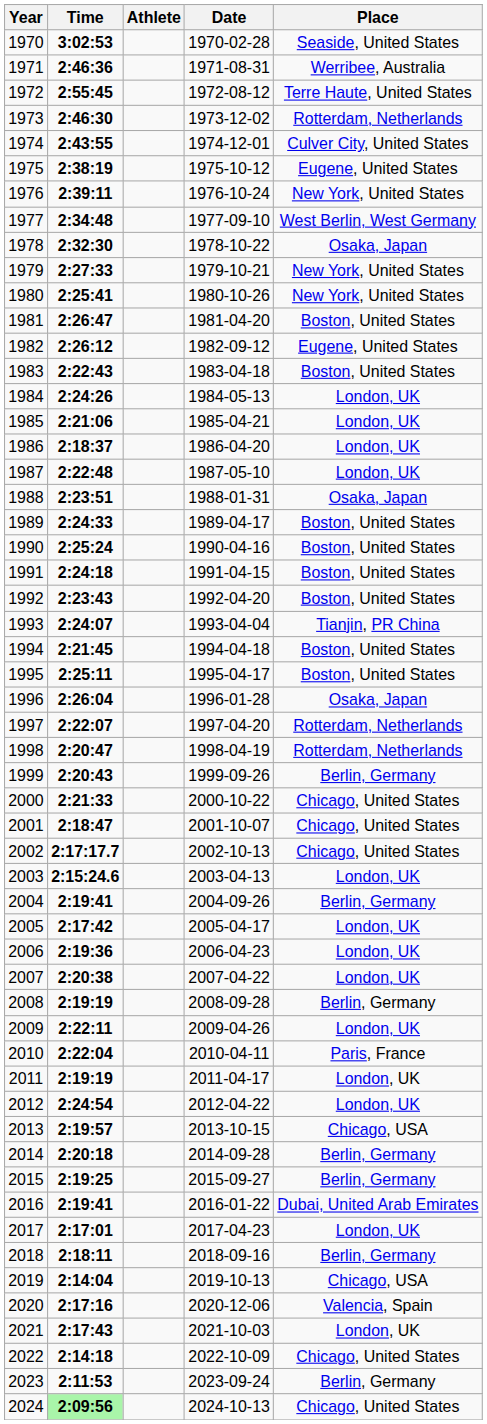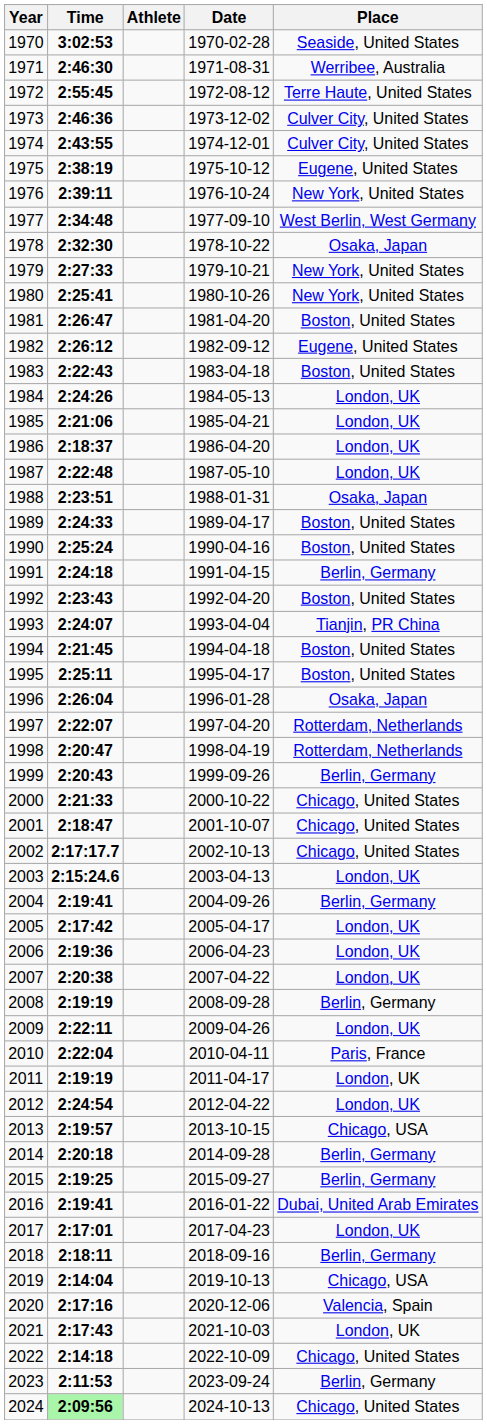 <table class="wikitable sortable" style="font-size:95%; text-align:center;">
 <tr>
 <th>Year</th>
 <th>Time</th>
 <th>Athlete</th>
 <th>Date</th>
 <th>Place</th>
 </tr>
 <tr>
 <td>1970</td>
 <td><strong>3:02:53</strong></td>
 <td align=left></td>
 <td>1970-02-28</td>
 <td><a href='#'> Seaside</a>, United States</td>
 </tr>
 <tr>
 <td>1971</td>
-<td><strong>2:46:36</strong></td>
+<td><strong>2:46:30</strong></td>
 <td align=left></td>
 <td>1971-08-31</td>
 <td><a href='#'> Werribee</a>, Australia</td>
 </tr>
 <tr>
 <td>1972</td>
 <td><strong>2:55:45</strong></td>
 <td align=left></td>
 <td>1972-08-12</td>
 <td><a href='#'>Terre Haute</a>, United States</td>
 </tr>
 <tr>
 <td>1973</td>
-<td><strong>2:46:30</strong></td>
+<td><strong>2:46:36</strong></td>
 <td align=left></td>
 <td>1973-12-02</td>
-<td><a href='#'>Rotterdam, Netherlands</a></td>
+<td><a href='#'>Culver City</a>, United States</td>
 </tr>
 <tr>
 <td>1974</td>
 <td><strong>2:43:55</strong></td>
 <td align=left></td>
 <td>1974-12-01</td>
 <td><a href='#'>Culver City</a>, United States</td>
 </tr>
 <tr>
 <td>1975</td>
 <td><strong>2:38:19</strong></td>
 <td align=left></td>
 <td>1975-10-12</td>
 <td><a href='#'>Eugene</a>, United States</td>
 </tr>
 <tr>
 <td>1976</td>
 <td><strong>2:39:11</strong></td>
 <td align=left></td>
 <td>1976-10-24</td>
 <td><a href='#'>New York</a>, United States</td>
 </tr>
 <tr>
 <td>1977</td>
 <td><strong>2:34:48</strong></td>
 <td align=left></td>
 <td>1977-09-10</td>
 <td><a href='#'>West Berlin, West Germany</a></td>
 </tr>
 <tr>
 <td>1978</td>
 <td><strong>2:32:30</strong></td>
 <td align=left></td>
 <td>1978-10-22</td>
 <td><a href='#'>Osaka, Japan</a></td>
 </tr>
 <tr>
 <td>1979</td>
 <td><strong>2:27:33</strong></td>
 <td align=left></td>
 <td>1979-10-21</td>
 <td><a href='#'>New York</a>, United States</td>
 </tr>
 <tr>
 <td>1980</td>
 <td><strong>2:25:41</strong></td>
 <td align=left></td>
 <td>1980-10-26</td>
 <td><a href='#'>New York</a>, United States</td>
 </tr>
 <tr>
 <td>1981</td>
 <td><strong>2:26:47</strong></td>
 <td align=left></td>
 <td>1981-04-20</td>
 <td><a href='#'>Boston</a>, United States</td>
 </tr>
 <tr>
 <td>1982</td>
 <td><strong>2:26:12</strong></td>
 <td align=left></td>
 <td>1982-09-12</td>
 <td><a href='#'>Eugene</a>, United States</td>
 </tr>
 <tr>
 <td>1983</td>
 <td><strong>2:22:43</strong></td>
 <td align=left></td>
 <td>1983-04-18</td>
 <td><a href='#'>Boston</a>, United States</td>
 </tr>
 <tr>
 <td>1984</td>
 <td><strong>2:24:26</strong></td>
 <td align=left></td>
 <td>1984-05-13</td>
 <td><a href='#'>London, UK</a></td>
 </tr>
 <tr>
 <td>1985</td>
 <td><strong>2:21:06</strong></td>
 <td align=left></td>
 <td>1985-04-21</td>
 <td><a href='#'>London, UK</a></td>
 </tr>
 <tr>
 <td>1986</td>
 <td><strong>2:18:37</strong></td>
 <td align=left></td>
 <td>1986-04-20</td>
 <td><a href='#'>London, UK</a></td>
 </tr>
 <tr>
 <td>1987</td>
 <td><strong>2:22:48</strong></td>
 <td align=left></td>
 <td>1987-05-10</td>
 <td><a href='#'>London, UK</a></td>
 </tr>
 <tr>
 <td>1988</td>
 <td><strong>2:23:51</strong></td>
 <td align=left></td>
 <td>1988-01-31</td>
 <td><a href='#'>Osaka, Japan</a></td>
 </tr>
 <tr>
 <td>1989</td>
 <td><strong>2:24:33</strong></td>
 <td align=left></td>
 <td>1989-04-17</td>
 <td><a href='#'>Boston</a>, United States</td>
 </tr>
 <tr>
 <td>1990</td>
 <td><strong>2:25:24</strong></td>
 <td align=left></td>
 <td>1990-04-16</td>
 <td><a href='#'>Boston</a>, United States</td>
 </tr>
 <tr>
 <td>1991</td>
 <td><strong>2:24:18</strong></td>
 <td align=left></td>
 <td>1991-04-15</td>
-<td><a href='#'>Boston</a>, United States</td>
+<td><a href='#'>Berlin, Germany</a></td>
 </tr>
 <tr>
 <td>1992</td>
 <td><strong>2:23:43</strong></td>
 <td align=left></td>
 <td>1992-04-20</td>
 <td><a href='#'>Boston</a>, United States</td>
 </tr>
 <tr>
 <td>1993</td>
 <td><strong>2:24:07</strong></td>
 <td align=left></td>
 <td>1993-04-04</td>
 <td><a href='#'>Tianjin</a>, <a href='#'>PR China</a></td>
 </tr>
 <tr>
 <td>1994</td>
 <td><strong>2:21:45</strong></td>
 <td align=left></td>
 <td>1994-04-18</td>
 <td><a href='#'>Boston</a>, United States</td>
 </tr>
 <tr>
 <td>1995</td>
 <td><strong>2:25:11</strong></td>
 <td align=left></td>
 <td>1995-04-17</td>
 <td><a href='#'>Boston</a>, United States</td>
 </tr>
 <tr>
 <td>1996</td>
 <td><strong>2:26:04</strong></td>
 <td align=left></td>
 <td>1996-01-28</td>
 <td><a href='#'>Osaka, Japan</a></td>
 </tr>
 <tr>
 <td>1997</td>
 <td><strong>2:22:07</strong></td>
 <td align=left></td>
 <td>1997-04-20</td>
 <td><a href='#'>Rotterdam, Netherlands</a></td>
 </tr>
 <tr>
 <td>1998</td>
 <td><strong>2:20:47</strong></td>
 <td align=left></td>
 <td>1998-04-19</td>
 <td><a href='#'>Rotterdam, Netherlands</a></td>
 </tr>
 <tr>
 <td>1999</td>
 <td><strong>2:20:43</strong></td>
 <td align=left></td>
 <td>1999-09-26</td>
 <td><a href='#'>Berlin, Germany</a></td>
 </tr>
 <tr>
 <td>2000</td>
 <td><strong>2:21:33</strong></td>
 <td align=left></td>
 <td>2000-10-22</td>
 <td><a href='#'>Chicago</a>, United States</td>
 </tr>
 <tr>
 <td>2001</td>
 <td><strong>2:18:47</strong></td>
 <td align=left></td>
 <td>2001-10-07</td>
 <td><a href='#'>Chicago</a>, United States</td>
 </tr>
 <tr>
 <td>2002</td>
 <td><strong>2:17:17.7</strong></td>
 <td align=left></td>
 <td>2002-10-13</td>
 <td><a href='#'>Chicago</a>, United States</td>
 </tr>
 <tr>
 <td>2003</td>
 <td><strong>2:15:24.6</strong></td>
 <td align=left></td>
 <td>2003-04-13</td>
 <td><a href='#'>London, UK</a></td>
 </tr>
 <tr>
 <td>2004</td>
 <td><strong>2:19:41</strong></td>
 <td align=left></td>
 <td>2004-09-26</td>
 <td><a href='#'>Berlin, Germany</a></td>
 </tr>
 <tr>
 <td>2005</td>
 <td><strong>2:17:42</strong></td>
 <td align=left></td>
 <td>2005-04-17</td>
 <td><a href='#'>London, UK</a></td>
 </tr>
 <tr>
 <td>2006</td>
 <td><strong>2:19:36</strong></td>
 <td align=left></td>
 <td>2006-04-23</td>
 <td><a href='#'>London, UK</a></td>
 </tr>
 <tr>
 <td>2007</td>
 <td><strong>2:20:38</strong></td>
 <td align=left></td>
 <td>2007-04-22</td>
 <td><a href='#'>London, UK</a></td>
 </tr>
 <tr>
 <td>2008</td>
 <td><strong>2:19:19</strong></td>
 <td align=left></td>
 <td>2008-09-28</td>
 <td><a href='#'>Berlin</a>, Germany</td>
 </tr>
 <tr>
 <td>2009</td>
 <td><strong>2:22:11</strong></td>
 <td align=left></td>
 <td>2009-04-26</td>
 <td><a href='#'>London, UK</a></td>
 </tr>
 <tr>
 <td>2010</td>
 <td><strong>2:22:04</strong></td>
 <td align=left></td>
 <td>2010-04-11</td>
 <td><a href='#'>Paris</a>, France</td>
 </tr>
 <tr>
 <td>2011</td>
 <td><strong>2:19:19</strong></td>
 <td align=left></td>
 <td>2011-04-17</td>
 <td><a href='#'>London</a>, UK</td>
 </tr>
 <tr>
 <td>2012</td>
 <td><strong>2:24:54</strong></td>
 <td align=left></td>
 <td>2012-04-22</td>
 <td><a href='#'>London, UK</a></td>
 </tr>
 <tr>
 <td>2013</td>
 <td><strong>2:19:57</strong></td>
 <td align=left></td>
 <td>2013-10-15</td>
 <td><a href='#'>Chicago</a>, USA</td>
 </tr>
 <tr>
 <td>2014</td>
 <td><strong>2:20:18</strong></td>
 <td align=left></td>
 <td>2014-09-28</td>
 <td><a href='#'>Berlin, Germany</a></td>
 </tr>
 <tr>
 <td>2015</td>
 <td><strong>2:19:25</strong></td>
 <td align=left></td>
 <td>2015-09-27</td>
 <td><a href='#'>Berlin, Germany</a></td>
 </tr>
 <tr>
 <td>2016</td>
 <td><strong>2:19:41</strong></td>
 <td align=left></td>
 <td>2016-01-22</td>
 <td><a href='#'>Dubai, United Arab Emirates</a></td>
 </tr>
 <tr>
 <td>2017</td>
 <td><strong>2:17:01</strong></td>
 <td align=left></td>
 <td>2017-04-23</td>
 <td><a href='#'>London, UK</a></td>
 </tr>
 <tr>
 <td>2018</td>
 <td><strong>2:18:11</strong></td>
 <td align=left></td>
 <td>2018-09-16</td>
 <td><a href='#'>Berlin, Germany</a></td>
 </tr>
 <tr>
 <td>2019</td>
 <td><strong>2:14:04</strong></td>
 <td align=left></td>
 <td>2019-10-13</td>
 <td><a href='#'>Chicago</a>, USA</td>
 </tr>
 <tr>
 <td>2020</td>
 <td><strong>2:17:16</strong></td>
 <td align=left></td>
 <td>2020-12-06</td>
 <td><a href='#'>Valencia</a>, Spain</td>
 </tr>
 <tr>
 <td>2021</td>
 <td><strong>2:17:43</strong></td>
 <td align=left></td>
 <td>2021-10-03</td>
 <td><a href='#'>London</a>, UK</td>
 </tr>
 <tr>
 <td>2022</td>
 <td><strong>2:14:18</strong></td>
 <td align=left></td>
 <td>2022-10-09</td>
 <td><a href='#'>Chicago</a>, United States</td>
 </tr>
 <tr>
 <td>2023</td>
 <td><strong>2:11:53</strong></td>
 <td align=left></td>
 <td>2023-09-24</td>
 <td><a href='#'>Berlin</a>, Germany</td>
 </tr>
 <tr>
 <td>2024</td>
 <td bgcolor=#A9F5A9><strong>2:09:56</strong></td>
 <td align=left></td>
 <td>2024-10-13</td>
 <td><a href='#'>Chicago</a>, United States</td>
 </tr>
 </table>
